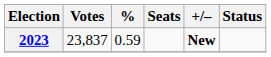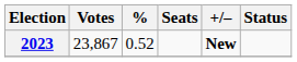 <table class="wikitable" style="text-align:left;">
 <tr>
 <th>Election</th>
 <th>Votes</th>
 <th>%</th>
 <th>Seats</th>
 <th>+/–</th>
 <th>Status</th>
 </tr>
 <tr>
 <th><a href='#'>2023</a></th>
-<td>23,837</td>
-<td>0.59</td>
+<td>23,867</td>
+<td>0.52</td>
 <td></td>
 <td><strong>New</strong></td>
 <td></td>
 </tr>
 <tr>
 </tr>
 </table>
